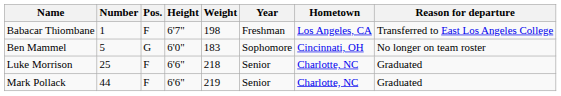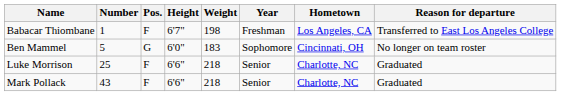 <table class="wikitable sortable" border="1">
 <tr>
 <th>Name</th>
 <th>Number</th>
 <th>Pos.</th>
 <th>Height</th>
 <th>Weight</th>
 <th>Year</th>
 <th>Hometown</th>
 <th class="unsortable">Reason for departure</th>
 </tr>
 <tr>
 <td>Babacar Thiombane</td>
 <td>1</td>
 <td>F</td>
 <td>6'7"</td>
 <td>198</td>
 <td>Freshman</td>
 <td><a href='#'>Los Angeles, CA</a></td>
 <td>Transferred to <a href='#'>East Los Angeles College</a></td>
 </tr>
 <tr>
 <td>Ben Mammel</td>
 <td>5</td>
 <td>G</td>
 <td>6'0"</td>
 <td>183</td>
 <td>Sophomore</td>
 <td><a href='#'>Cincinnati, OH</a></td>
 <td>No longer on team roster</td>
 </tr>
 <tr>
 <td>Luke Morrison</td>
 <td>25</td>
 <td>F</td>
 <td>6'6"</td>
 <td>218</td>
 <td>Senior</td>
 <td><a href='#'>Charlotte, NC</a></td>
 <td>Graduated</td>
 </tr>
 <tr>
 <td>Mark Pollack</td>
-<td>44</td>
+<td>43</td>
 <td>F</td>
 <td>6'6"</td>
-<td>219</td>
+<td>218</td>
 <td>Senior</td>
 <td><a href='#'>Charlotte, NC</a></td>
 <td>Graduated</td>
 </tr>
 </table>
